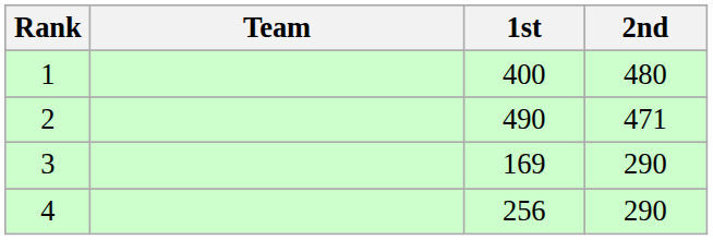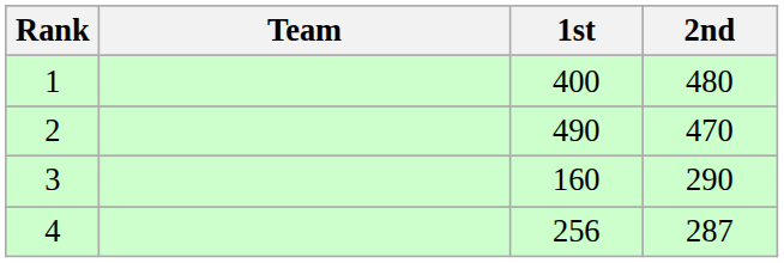 <table class=wikitable style="text-align:center">
 <tr>
 <th width=40>Rank</th>
 <th width=200>Team</th>
 <th width=60>1st</th>
 <th width=60>2nd</th>
 </tr>
 <tr bgcolor="ccffcc">
 <td>1</td>
 <td align=left></td>
 <td>400</td>
 <td>480</td>
 </tr>
 <tr bgcolor="ccffcc">
 <td>2</td>
 <td align=left></td>
 <td>490</td>
-<td>471</td>
+<td>470</td>
 </tr>
 <tr bgcolor="ccffcc">
 <td>3</td>
 <td align=left></td>
-<td>169</td>
+<td>160</td>
 <td>290</td>
 </tr>
 <tr bgcolor="ccffcc">
 <td>4</td>
 <td align=left></td>
 <td>256</td>
-<td>290</td>
+<td>287</td>
 </tr>
 </table>
